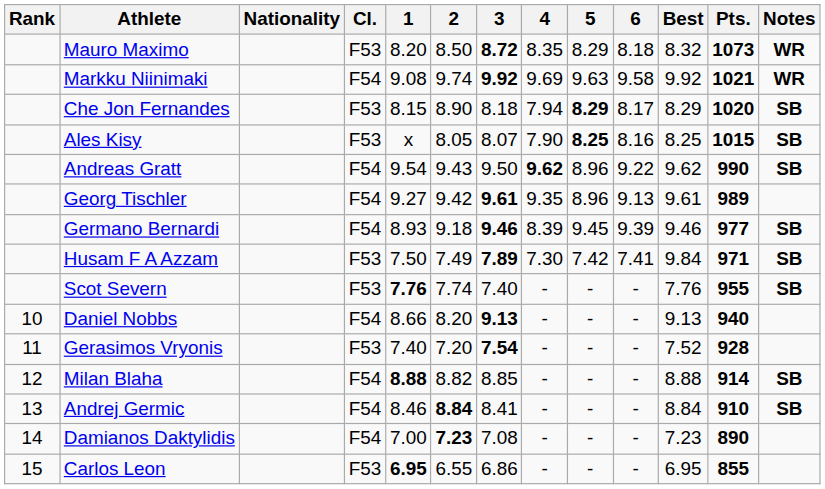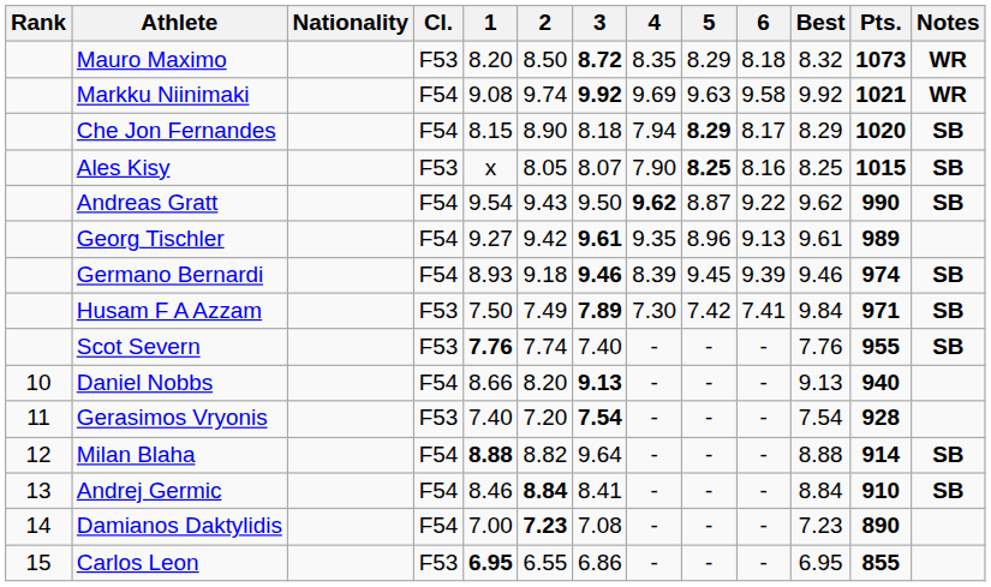 <table class="wikitable sortable" style="text-align:center">
 <tr>
 <th>Rank</th>
 <th>Athlete</th>
 <th>Nationality</th>
 <th>Cl.</th>
 <th class="unsortable">1</th>
 <th class="unsortable">2</th>
 <th class="unsortable">3</th>
 <th class="unsortable">4</th>
 <th class="unsortable">5</th>
 <th class="unsortable">6</th>
 <th>Best</th>
 <th>Pts.</th>
 <th>Notes</th>
 </tr>
 <tr>
 <td></td>
 <td style="text-align:left;"><a href='#'>Mauro Maximo</a></td>
 <td style="text-align:left;"></td>
 <td>F53</td>
 <td>8.20</td>
 <td>8.50</td>
 <td><strong>8.72</strong></td>
 <td>8.35</td>
 <td>8.29</td>
 <td>8.18</td>
 <td>8.32</td>
 <td><strong>1073</strong></td>
 <td><strong>WR</strong></td>
 </tr>
 <tr>
 <td></td>
 <td style="text-align:left;"><a href='#'>Markku Niinimaki</a></td>
 <td style="text-align:left;"></td>
 <td>F54</td>
 <td>9.08</td>
 <td>9.74</td>
 <td><strong>9.92</strong></td>
 <td>9.69</td>
 <td>9.63</td>
 <td>9.58</td>
 <td>9.92</td>
 <td><strong>1021</strong></td>
 <td><strong>WR</strong></td>
 </tr>
 <tr>
 <td></td>
 <td style="text-align:left;"><a href='#'>Che Jon Fernandes</a></td>
 <td style="text-align:left;"></td>
-<td>F53</td>
+<td>F54</td>
 <td>8.15</td>
 <td>8.90</td>
 <td>8.18</td>
 <td>7.94</td>
 <td><strong>8.29</strong></td>
 <td>8.17</td>
 <td>8.29</td>
 <td><strong>1020</strong></td>
 <td><strong>SB</strong></td>
 </tr>
 <tr>
 <td></td>
 <td style="text-align:left;"><a href='#'>Ales Kisy</a></td>
 <td style="text-align:left;"></td>
 <td>F53</td>
 <td>x</td>
 <td>8.05</td>
 <td>8.07</td>
 <td>7.90</td>
 <td><strong>8.25</strong></td>
 <td>8.16</td>
 <td>8.25</td>
 <td><strong>1015</strong></td>
 <td><strong>SB</strong></td>
 </tr>
 <tr>
 <td></td>
 <td style="text-align:left;"><a href='#'>Andreas Gratt</a></td>
 <td style="text-align:left;"></td>
 <td>F54</td>
 <td>9.54</td>
 <td>9.43</td>
 <td>9.50</td>
 <td><strong>9.62</strong></td>
-<td>8.96</td>
+<td>8.87</td>
 <td>9.22</td>
 <td>9.62</td>
 <td><strong>990</strong></td>
 <td><strong>SB</strong></td>
 </tr>
 <tr>
 <td></td>
 <td style="text-align:left;"><a href='#'>Georg Tischler</a></td>
 <td style="text-align:left;"></td>
 <td>F54</td>
 <td>9.27</td>
 <td>9.42</td>
 <td><strong>9.61</strong></td>
 <td>9.35</td>
 <td>8.96</td>
 <td>9.13</td>
 <td>9.61</td>
 <td><strong>989</strong></td>
 <td></td>
 </tr>
 <tr>
 <td></td>
 <td style="text-align:left;"><a href='#'>Germano Bernardi</a></td>
 <td style="text-align:left;"></td>
 <td>F54</td>
 <td>8.93</td>
 <td>9.18</td>
 <td><strong>9.46</strong></td>
 <td>8.39</td>
 <td>9.45</td>
 <td>9.39</td>
 <td>9.46</td>
-<td><strong>977</strong></td>
+<td><strong>974</strong></td>
 <td><strong>SB</strong></td>
 </tr>
 <tr>
 <td></td>
 <td style="text-align:left;"><a href='#'>Husam F A Azzam</a></td>
 <td style="text-align:left;"></td>
 <td>F53</td>
 <td>7.50</td>
 <td>7.49</td>
 <td><strong>7.89</strong></td>
 <td>7.30</td>
 <td>7.42</td>
 <td>7.41</td>
 <td>9.84</td>
 <td><strong>971</strong></td>
 <td><strong>SB</strong></td>
 </tr>
 <tr>
 <td></td>
 <td style="text-align:left;"><a href='#'>Scot Severn</a></td>
 <td style="text-align:left;"></td>
 <td>F53</td>
 <td><strong>7.76</strong></td>
 <td>7.74</td>
 <td>7.40</td>
 <td>-</td>
 <td>-</td>
 <td>-</td>
 <td>7.76</td>
 <td><strong>955</strong></td>
 <td><strong>SB</strong></td>
 </tr>
 <tr>
 <td>10</td>
 <td style="text-align:left;"><a href='#'>Daniel Nobbs</a></td>
 <td style="text-align:left;"></td>
 <td>F54</td>
 <td>8.66</td>
 <td>8.20</td>
 <td><strong>9.13</strong></td>
 <td>-</td>
 <td>-</td>
 <td>-</td>
 <td>9.13</td>
 <td><strong>940</strong></td>
 <td></td>
 </tr>
 <tr>
 <td>11</td>
 <td style="text-align:left;"><a href='#'>Gerasimos Vryonis</a></td>
 <td style="text-align:left;"></td>
 <td>F53</td>
 <td>7.40</td>
 <td>7.20</td>
 <td><strong>7.54</strong></td>
 <td>-</td>
 <td>-</td>
 <td>-</td>
-<td>7.52</td>
+<td>7.54</td>
 <td><strong>928</strong></td>
 <td></td>
 </tr>
 <tr>
 <td>12</td>
 <td style="text-align:left;"><a href='#'>Milan Blaha</a></td>
 <td style="text-align:left;"></td>
 <td>F54</td>
 <td><strong>8.88</strong></td>
 <td>8.82</td>
-<td>8.85</td>
+<td>9.64</td>
 <td>-</td>
 <td>-</td>
 <td>-</td>
 <td>8.88</td>
 <td><strong>914</strong></td>
 <td><strong>SB</strong></td>
 </tr>
 <tr>
 <td>13</td>
 <td style="text-align:left;"><a href='#'>Andrej Germic</a></td>
 <td style="text-align:left;"></td>
 <td>F54</td>
 <td>8.46</td>
 <td><strong>8.84</strong></td>
 <td>8.41</td>
 <td>-</td>
 <td>-</td>
 <td>-</td>
 <td>8.84</td>
 <td><strong>910</strong></td>
 <td><strong>SB</strong></td>
 </tr>
 <tr>
 <td>14</td>
 <td style="text-align:left;"><a href='#'>Damianos Daktylidis</a></td>
 <td style="text-align:left;"></td>
 <td>F54</td>
 <td>7.00</td>
 <td><strong>7.23</strong></td>
 <td>7.08</td>
 <td>-</td>
 <td>-</td>
 <td>-</td>
 <td>7.23</td>
 <td><strong>890</strong></td>
 <td></td>
 </tr>
 <tr>
 <td>15</td>
 <td style="text-align:left;"><a href='#'>Carlos Leon</a></td>
 <td style="text-align:left;"></td>
 <td>F53</td>
 <td><strong>6.95</strong></td>
 <td>6.55</td>
 <td>6.86</td>
 <td>-</td>
 <td>-</td>
 <td>-</td>
 <td>6.95</td>
 <td><strong>855</strong></td>
 <td></td>
 </tr>
 </table>
